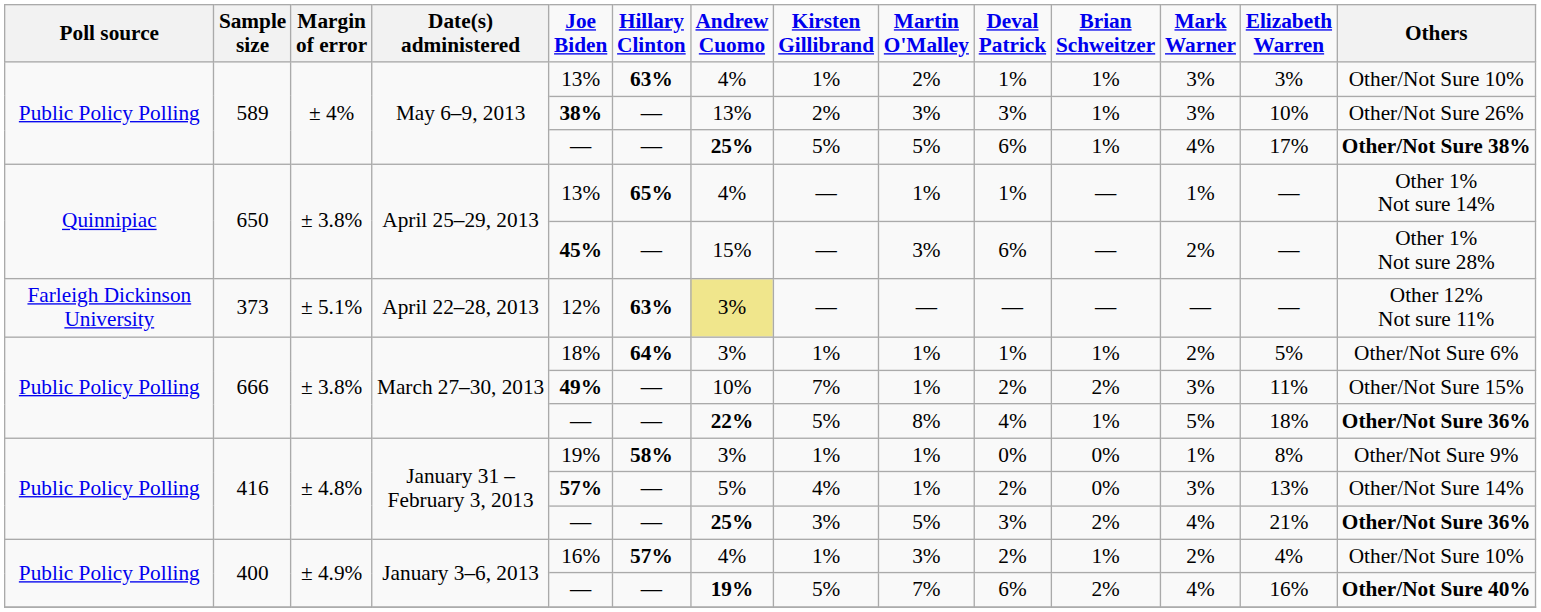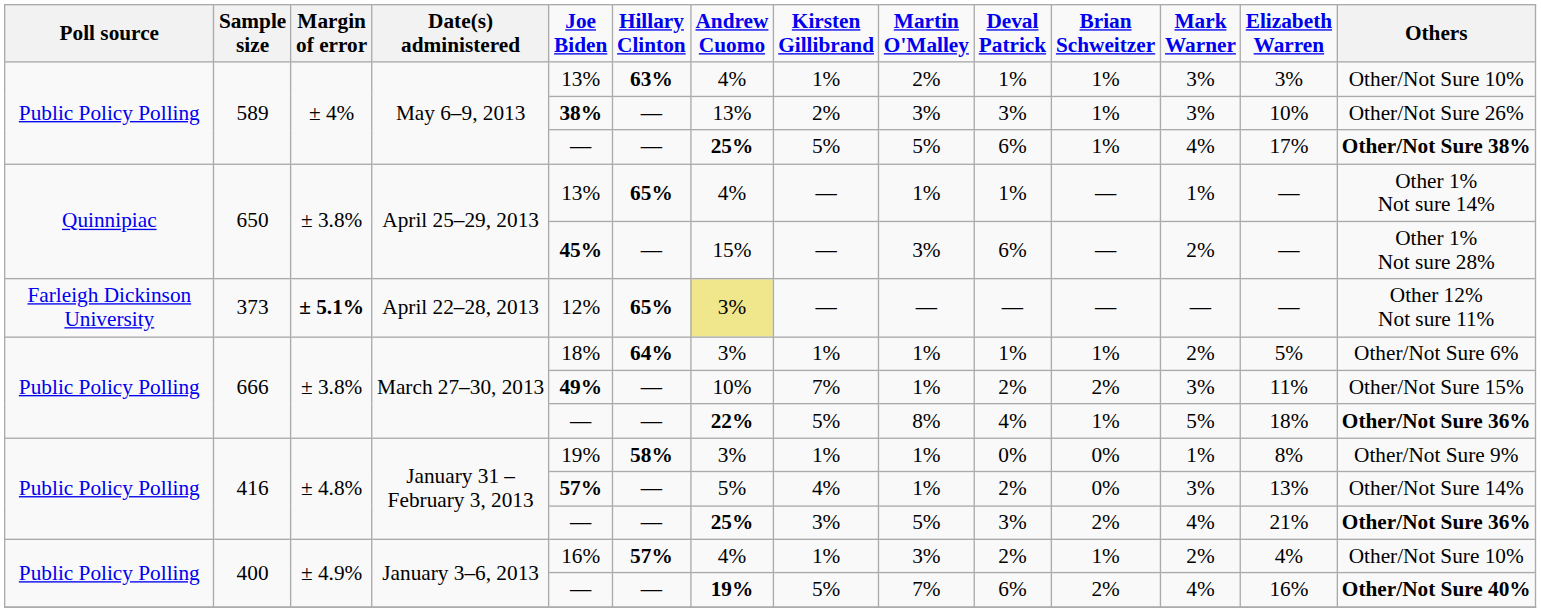 <table class="wikitable" style="text-align:center">
 <tr>
 <th style="width:150px;">Poll source</th>
 <th>Sample<br>size</th>
 <th>Margin<br> of error</th>
 <th>Date(s)<br> administered</th>
 <td><strong><a href='#'>Joe<br>Biden</a></strong></td>
 <td><strong><a href='#'>Hillary<br>Clinton</a></strong></td>
 <td><strong><a href='#'>Andrew<br>Cuomo</a></strong></td>
 <td><strong><a href='#'>Kirsten<br>Gillibrand</a></strong></td>
 <td><strong><a href='#'>Martin<br>O'Malley</a></strong></td>
 <td><strong><a href='#'>Deval<br>Patrick</a></strong></td>
 <td><strong><a href='#'>Brian<br>Schweitzer</a></strong></td>
 <td><strong><a href='#'>Mark<br>Warner</a></strong></td>
 <td><strong><a href='#'>Elizabeth<br>Warren</a></strong></td>
 <th>Others</th>
 </tr>
 <tr>
 <td rowspan=3><a href='#'>Public Policy Polling</a></td>
 <td rowspan=3>589</td>
 <td rowspan=3>± 4%</td>
 <td rowspan=3>May 6–9, 2013</td>
 <td>13%</td>
 <td><strong>63%</strong></td>
 <td>4%</td>
 <td>1%</td>
 <td>2%</td>
 <td>1%</td>
 <td>1%</td>
 <td>3%</td>
 <td>3%</td>
 <td>Other/Not Sure 10%</td>
 </tr>
 <tr>
 <td><strong>38%</strong></td>
 <td>—</td>
 <td>13%</td>
 <td>2%</td>
 <td>3%</td>
 <td>3%</td>
 <td>1%</td>
 <td>3%</td>
 <td>10%</td>
 <td>Other/Not Sure 26%</td>
 </tr>
 <tr>
 <td>—</td>
 <td>—</td>
 <td><strong>25%</strong></td>
 <td>5%</td>
 <td>5%</td>
 <td>6%</td>
 <td>1%</td>
 <td>4%</td>
 <td>17%</td>
 <td><span><strong>Other/Not Sure 38%</strong></span></td>
 </tr>
 <tr>
 <td rowspan=2><a href='#'>Quinnipiac</a></td>
 <td rowspan=2>650</td>
 <td rowspan=2>± 3.8%</td>
 <td rowspan=2>April 25–29, 2013</td>
 <td>13%</td>
 <td><strong>65%</strong></td>
 <td>4%</td>
 <td>—</td>
 <td>1%</td>
 <td>1%</td>
 <td>—</td>
 <td>1%</td>
 <td>—</td>
 <td>Other 1%<br>Not sure 14%</td>
 </tr>
 <tr>
 <td><strong>45%</strong></td>
 <td>—</td>
 <td>15%</td>
 <td>—</td>
 <td>3%</td>
 <td>6%</td>
 <td>—</td>
 <td>2%</td>
 <td>—</td>
 <td>Other 1%<br>Not sure 28%</td>
 </tr>
 <tr>
 <td><a href='#'>Farleigh Dickinson University</a></td>
 <td>373</td>
-<td>± 5.1%</td>
+<td><strong>± 5.1%</strong></td>
 <td>April 22–28, 2013</td>
 <td>12%</td>
-<td><strong>63%</strong></td>
+<td><strong>65%</strong></td>
 <td style="background: khaki;">3%</td>
 <td>—</td>
 <td>—</td>
 <td>—</td>
 <td>—</td>
 <td>—</td>
 <td>—</td>
 <td>Other 12%<br>Not sure 11%</td>
 </tr>
 <tr>
 <td rowspan=3><a href='#'>Public Policy Polling</a></td>
 <td rowspan=3>666</td>
 <td rowspan=3>± 3.8%</td>
 <td rowspan=3>March 27–30, 2013</td>
 <td>18%</td>
 <td><strong>64%</strong></td>
 <td>3%</td>
 <td>1%</td>
 <td>1%</td>
 <td>1%</td>
 <td>1%</td>
 <td>2%</td>
 <td>5%</td>
 <td>Other/Not Sure 6%</td>
 </tr>
 <tr>
 <td><strong>49%</strong></td>
 <td>—</td>
 <td>10%</td>
 <td>7%</td>
 <td>1%</td>
 <td>2%</td>
 <td>2%</td>
 <td>3%</td>
 <td>11%</td>
 <td>Other/Not Sure 15%</td>
 </tr>
 <tr>
 <td>—</td>
 <td>—</td>
 <td><strong>22%</strong></td>
 <td>5%</td>
 <td>8%</td>
 <td>4%</td>
 <td>1%</td>
 <td>5%</td>
 <td>18%</td>
 <td><span><strong>Other/Not Sure 36%</strong></span></td>
 </tr>
 <tr>
 <td rowspan=3><a href='#'>Public Policy Polling</a></td>
 <td rowspan=3>416</td>
 <td rowspan=3>± 4.8%</td>
 <td rowspan=3>January 31 –<br>February 3, 2013</td>
 <td>19%</td>
 <td><strong>58%</strong></td>
 <td>3%</td>
 <td>1%</td>
 <td>1%</td>
 <td>0%</td>
 <td>0%</td>
 <td>1%</td>
 <td>8%</td>
 <td>Other/Not Sure 9%</td>
 </tr>
 <tr>
 <td><strong>57%</strong></td>
 <td>—</td>
 <td>5%</td>
 <td>4%</td>
 <td>1%</td>
 <td>2%</td>
 <td>0%</td>
 <td>3%</td>
 <td>13%</td>
 <td>Other/Not Sure 14%</td>
 </tr>
 <tr>
 <td>—</td>
 <td>—</td>
 <td><strong>25%</strong></td>
 <td>3%</td>
 <td>5%</td>
 <td>3%</td>
 <td>2%</td>
 <td>4%</td>
 <td>21%</td>
 <td><span><strong>Other/Not Sure 36%</strong></span></td>
 </tr>
 <tr>
 <td rowspan=2><a href='#'>Public Policy Polling</a></td>
 <td rowspan=2>400</td>
 <td rowspan=2>± 4.9%</td>
 <td rowspan=2>January 3–6, 2013</td>
 <td>16%</td>
 <td><strong>57%</strong></td>
 <td>4%</td>
 <td>1%</td>
 <td>3%</td>
 <td>2%</td>
 <td>1%</td>
 <td>2%</td>
 <td>4%</td>
 <td>Other/Not Sure 10%</td>
 </tr>
 <tr>
 <td>—</td>
 <td>—</td>
 <td><strong>19%</strong></td>
 <td>5%</td>
 <td>7%</td>
 <td>6%</td>
 <td>2%</td>
 <td>4%</td>
 <td>16%</td>
 <td><span><strong>Other/Not Sure 40%</strong></span></td>
 </tr>
 <tr>
 </tr>
 </table>
